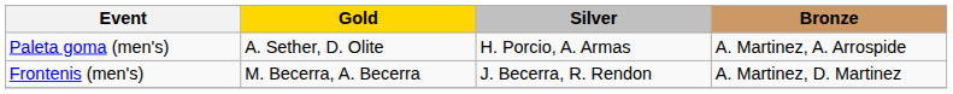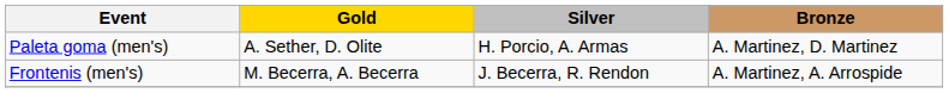 <table class="wikitable" style="max-width: 23cm; width: 100%">
 <tr>
 <th scope="col">Event</th>
 <th scope="col" style="background-color:gold; width:25%">Gold</th>
 <th scope="col" style="background-color:silver; width:25%; width:25%">Silver</th>
 <th scope="col" style="background-color:#cc9966; width:25%">Bronze</th>
 </tr>
 <tr>
 <td><a href='#'>Paleta goma</a> (men's)</td>
 <td> A. Sether, D. Olite</td>
 <td> H. Porcio, A. Armas</td>
-<td> A. Martinez, A. Arrospide</td>
+<td> A. Martinez, D. Martinez</td>
 </tr>
 <tr>
 <td><a href='#'>Frontenis</a> (men's)</td>
 <td> M. Becerra, A. Becerra</td>
 <td> J. Becerra, R. Rendon</td>
-<td> A. Martinez, D. Martinez</td>
+<td> A. Martinez, A. Arrospide</td>
 </tr>
 <tr>
 </tr>
 </table>
